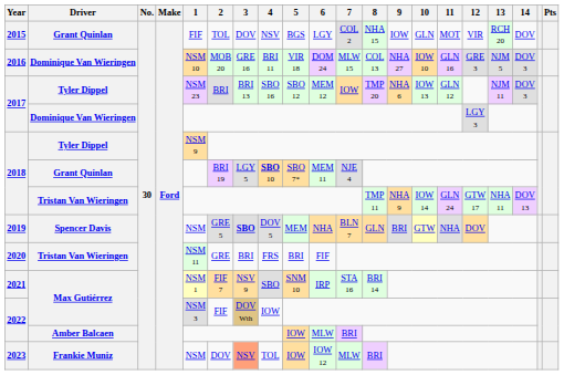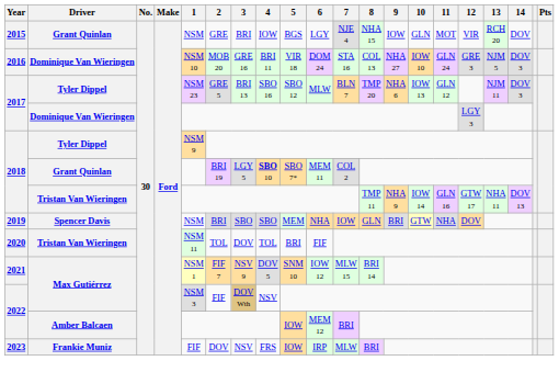 <table class="wikitable" style="text-align:center; font-size:75%">
 <tr>
 <th>Year</th>
 <th>Driver</th>
 <th>No.</th>
 <th>Make</th>
 <th>1</th>
 <th>2</th>
 <th>3</th>
 <th>4</th>
 <th>5</th>
 <th>6</th>
 <th>7</th>
 <th>8</th>
 <th>9</th>
 <th>10</th>
 <th>11</th>
 <th>12</th>
 <th>13</th>
 <th>14</th>
 <th></th>
 <th>Pts</th>
 </tr>
 <tr>
 <th><a href='#'>2015</a></th>
 <th><a href='#'>Grant Quinlan</a></th>
 <th rowspan=13>30</th>
 <th rowspan=13><a href='#'>Ford</a></th>
-<td><a href='#'>FIF</a></td>
-<td><a href='#'>TOL</a></td>
-<td><a href='#'>DOV</a></td>
-<td><a href='#'>NSV</a></td>
+<td><a href='#'>NSM</a></td>
+<td><a href='#'>GRE</a></td>
+<td><a href='#'>BRI</a></td>
+<td><a href='#'>IOW</a></td>
 <td><a href='#'>BGS</a></td>
 <td><a href='#'>LGY</a></td>
-<td style="background:#DFDFDF;"><a href='#'>COL</a><br><small>2</small></td>
+<td style="background:#DFDFDF;"><a href='#'>NJE</a><br><small>4</small></td>
 <td style="background:#DFFFDF;"><a href='#'>NHA</a><br><small>15</small></td>
 <td><a href='#'>IOW</a></td>
 <td><a href='#'>GLN</a></td>
 <td><a href='#'>MOT</a></td>
 <td><a href='#'>VIR</a></td>
 <td style="background:#DFFFDF;"><a href='#'>RCH</a><br><small>20</small></td>
 <td><a href='#'>DOV</a></td>
 <th></th>
 <th></th>
 </tr>
 <tr>
 <th><a href='#'>2016</a></th>
 <th><a href='#'>Dominique Van Wieringen</a></th>
 <td style="background:#FFDF9F;"><a href='#'>NSM</a><br><small>10</small></td>
 <td style="background:#DFFFDF;"><a href='#'>MOB</a><br><small>20</small></td>
 <td style="background:#DFFFDF;"><a href='#'>GRE</a><br><small>16</small></td>
 <td style="background:#DFFFDF;"><a href='#'>BRI</a><br><small>11</small></td>
 <td style="background:#DFFFDF;"><a href='#'>VIR</a><br><small>18</small></td>
 <td style="background:#EFCFFF;"><a href='#'>DOM</a><br><small>24</small></td>
-<td style="background:#DFFFDF;"><a href='#'>MLW</a><br><small>15</small></td>
+<td style="background:#DFFFDF;"><a href='#'>STA</a><br><small>16</small></td>
 <td style="background:#DFFFDF;"><a href='#'>COL</a><br><small>13</small></td>
 <td style="background:#EFCFFF;"><a href='#'>NHA</a><br><small>27</small></td>
 <td style="background:#FFDF9F;"><a href='#'>IOW</a><br><small>10</small></td>
-<td style="background:#EFCFFF;"><a href='#'>GLN</a><br><small>16</small></td>
+<td style="background:#EFCFFF;"><a href='#'>GLN</a><br><small>24</small></td>
 <td style="background:#DFDFDF;"><a href='#'>GRE</a><br><small>3</small></td>
 <td style="background:#DFDFDF;"><a href='#'>NJM</a><br><small>5</small></td>
 <td style="background:#DFDFDF;"><a href='#'>DOV</a><br><small>3</small></td>
 <th></th>
 <th></th>
 </tr>
 <tr>
 <th rowspan=2><a href='#'>2017</a></th>
 <th><a href='#'>Tyler Dippel</a></th>
 <td style="background:#EFCFFF;"><a href='#'>NSM</a><br><small>23</small></td>
-<td style="background:#DFDFDF;"><a href='#'>BRI</a><br></td>
+<td style="background:#DFDFDF;"><a href='#'>GRE</a><br><small>5</small></td>
 <td style="background:#DFFFDF;"><a href='#'>BRI</a><br><small>13</small></td>
 <td style="background:#DFFFDF;"><a href='#'>SBO</a><br><small>16</small></td>
 <td style="background:#DFFFDF;"><a href='#'>SBO</a><br><small>12</small></td>
-<td style="background:#DFFFDF;"><a href='#'>MEM</a><br><small>12</small></td>
-<td style="background:#FFDF9F;"><a href='#'>IOW</a><br></td>
+<td style="background:#DFFFDF;"><a href='#'>MLW</a><br></td>
+<td style="background:#FFDF9F;"><a href='#'>BLN</a><br><small>7</small></td>
 <td style="background:#EFCFFF;"><a href='#'>TMP</a><br><small>20</small></td>
 <td style="background:#FFDF9F;"><a href='#'>NHA</a><br><small>6</small></td>
 <td style="background:#DFFFDF;"><a href='#'>IOW</a><br><small>13</small></td>
 <td style="background:#DFFFDF;"><a href='#'>GLN</a><br><small>12</small></td>
 <td></td>
 <td style="background:#EFCFFF;"><a href='#'>NJM</a><br><small>11</small></td>
 <td style="background:#DFDFDF;"><a href='#'>DOV</a><br><small>3</small></td>
 <th rowspan=2></th>
 <th rowspan=2></th>
 </tr>
 <tr>
 <th><a href='#'>Dominique Van Wieringen</a></th>
 <td colspan=11></td>
 <td style="background:#DFDFDF;"><a href='#'>LGY</a><br><small>3</small></td>
 <td colspan=2></td>
 </tr>
 <tr>
 <th rowspan=3><a href='#'>2018</a></th>
 <th><a href='#'>Tyler Dippel</a></th>
 <td style="background:#FFDF9F;"><a href='#'>NSM</a><br><small>9</small></td>
 <td colspan=13></td>
 <th rowspan=3></th>
 <th rowspan=3></th>
 </tr>
 <tr>
 <th><a href='#'>Grant Quinlan</a></th>
 <td></td>
 <td style="background:#EFCFFF;"><a href='#'>BRI</a><br><small>19</small></td>
 <td style="background:#DFDFDF;"><a href='#'>LGY</a><br><small>5</small></td>
 <td style="background:#FFDF9F;"><strong><a href='#'>SBO</a></strong><br><small>10</small></td>
 <td style="background:#FFDF9F;"><a href='#'>SBO</a><br><small>7*</small></td>
 <td style="background:#DFFFDF;"><a href='#'>MEM</a><br><small>11</small></td>
-<td style="background:#DFDFDF;"><a href='#'>NJE</a><br><small>4</small></td>
+<td style="background:#DFDFDF;"><a href='#'>COL</a><br><small>2</small></td>
 <td colspan=7></td>
 </tr>
 <tr>
 <th><a href='#'>Tristan Van Wieringen</a></th>
 <td colspan=7></td>
 <td style="background:#DFFFDF;"><a href='#'>TMP</a><br><small>11</small></td>
 <td style="background:#FFDF9F;"><a href='#'>NHA</a><br><small>9</small></td>
 <td style="background:#DFFFDF;"><a href='#'>IOW</a><br><small>14</small></td>
-<td style="background:#EFCFFF;"><a href='#'>GLN</a><br><small>24</small></td>
+<td style="background:#EFCFFF;"><a href='#'>GLN</a><br><small>16</small></td>
 <td style="background:#DFFFDF;"><a href='#'>GTW</a><br><small>17</small></td>
 <td style="background:#DFFFDF;"><a href='#'>NHA</a><br><small>11</small></td>
 <td style="background:#EFCFFF;"><a href='#'>DOV</a><br><small>13</small></td>
 </tr>
 <tr>
 <th><a href='#'>2019</a></th>
 <th><a href='#'>Spencer Davis</a></th>
 <td><a href='#'>NSM</a></td>
-<td style="background:#DFDFDF;"><a href='#'>GRE</a><br><small>5</small></td>
-<td style="background:#DFDFDF;"><strong><a href='#'>SBO</a><br></strong></td>
-<td style="background:#DFDFDF;"><a href='#'>DOV</a><br><small>5</small></td>
+<td style="background:#DFDFDF;"><a href='#'>BRI</a><br></td>
+<td style="background:#DFDFDF;"><a href='#'>SBO</a><br></td>
+<td style="background:#DFDFDF;"><a href='#'>SBO</a><br></td>
 <td style="background:#DFFFDF;"><a href='#'>MEM</a><br></td>
 <td style="background:#FFDF9F;"><a href='#'>NHA</a><br></td>
-<td style="background:#FFDF9F;"><a href='#'>BLN</a><br><small>7</small></td>
+<td style="background:#FFDF9F;"><a href='#'>IOW</a><br></td>
 <td style="background:#FFDF9F;"><a href='#'>GLN</a><br></td>
 <td style="background:#DFDFDF;"><a href='#'>BRI</a><br></td>
 <td style="background:#FFFFBF;"><a href='#'>GTW</a><br></td>
 <td style="background:#DFDFDF;"><a href='#'>NHA</a><br></td>
 <td style="background:#FFDF9F;"><a href='#'>DOV</a><br></td>
 <td colspan=2></td>
 <th></th>
 <th></th>
 </tr>
 <tr>
 <th><a href='#'>2020</a></th>
 <th><a href='#'>Tristan Van Wieringen</a></th>
 <td style="background:#DFFFDF;"><a href='#'>NSM</a><br><small>11</small></td>
-<td><a href='#'>GRE</a></td>
-<td><a href='#'>BRI</a></td>
-<td><a href='#'>FRS</a></td>
+<td><a href='#'>TOL</a></td>
+<td><a href='#'>DOV</a></td>
+<td><a href='#'>TOL</a></td>
 <td><a href='#'>BRI</a></td>
 <td><a href='#'>FIF</a></td>
 <td colspan=8></td>
 <th></th>
 <th></th>
 </tr>
 <tr>
 <th><a href='#'>2021</a></th>
 <th rowspan=2><a href='#'>Max Gutiérrez</a></th>
 <td style="background:#FFFFBF;"><a href='#'>NSM</a><br><small>1</small></td>
 <td style="background:#FFDF9F;"><a href='#'>FIF</a><br><small>7</small></td>
 <td style="background:#FFDF9F;"><a href='#'>NSV</a><br><small>9</small></td>
-<td style="background:#DFDFDF;"><a href='#'>SBO</a><br></td>
+<td style="background:#DFDFDF;"><a href='#'>DOV</a><br><small>5</small></td>
 <td style="background:#FFDF9F;"><a href='#'>SNM</a><br><small>10</small></td>
-<td style="background:#DFFFDF;"><a href='#'>IRP</a><br></td>
-<td style="background:#DFFFDF;"><a href='#'>STA</a><br><small>16</small></td>
+<td style="background:#DFFFDF;"><a href='#'>IOW</a><br><small>12</small></td>
+<td style="background:#DFFFDF;"><a href='#'>MLW</a><br><small>15</small></td>
 <td style="background:#DFFFDF;"><a href='#'>BRI</a><br><small>14</small></td>
 <td colspan=6></td>
 <th></th>
 <th></th>
 </tr>
 <tr>
 <th rowspan=2><a href='#'>2022</a></th>
 <td style="background:#DFDFDF;"><a href='#'>NSM</a><br><small>3</small></td>
 <td><a href='#'>FIF</a></td>
 <td style="background:#DFC484;"><a href='#'>DOV</a><br><small>Wth</small></td>
-<td><a href='#'>IOW</a></td>
+<td><a href='#'>NSV</a></td>
 <td colspan=10></td>
 <th rowspan=2></th>
 <th rowspan=2></th>
 </tr>
 <tr>
 <th><a href='#'>Amber Balcaen</a></th>
 <td colspan=4></td>
 <td style="background:#FFDF9F;"><a href='#'>IOW</a><br></td>
-<td style="background:#DFFFDF;"><a href='#'>MLW</a><br></td>
+<td style="background:#DFFFDF;"><a href='#'>MEM</a><br><small>12</small></td>
 <td style="background:#EFCFFF;"><a href='#'>BRI</a><br></td>
 <td colspan=7></td>
 </tr>
 <tr>
 <th><a href='#'>2023</a></th>
 <th><a href='#'>Frankie Muniz</a></th>
-<td><a href='#'>NSM</a></td>
+<td><a href='#'>FIF</a></td>
 <td><a href='#'>DOV</a></td>
-<td style="background: lightsalmon;"><a href='#'>NSV</a></td>
-<td><a href='#'>TOL</a></td>
+<td><a href='#'>NSV</a></td>
+<td><a href='#'>FRS</a></td>
 <td style="background:#FFDF9F;"><a href='#'>IOW</a><br></td>
-<td style="background:#DFFFDF;"><a href='#'>IOW</a><br><small>12</small></td>
+<td style="background:#DFFFDF;"><a href='#'>IRP</a><br></td>
 <td style="background:#DFFFDF;"><a href='#'>MLW</a><br></td>
 <td style="background:#EFCFFF;"><a href='#'>BRI</a><br></td>
 <td colspan=6></td>
 <th></th>
 <th></th>
 </tr>
 </table>
